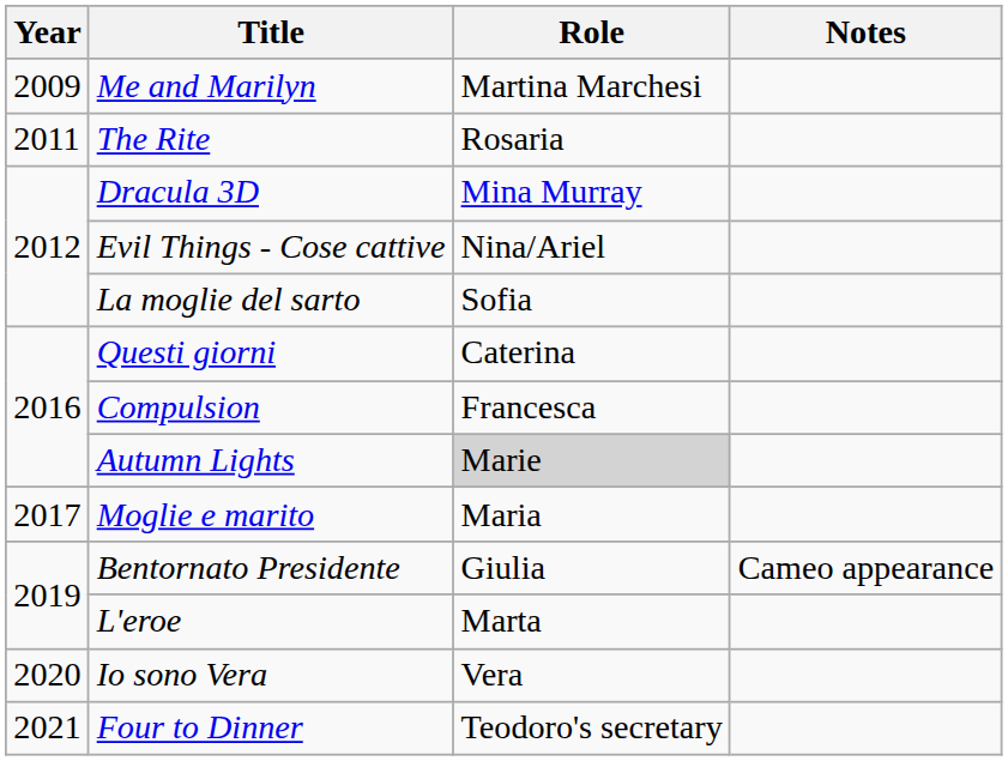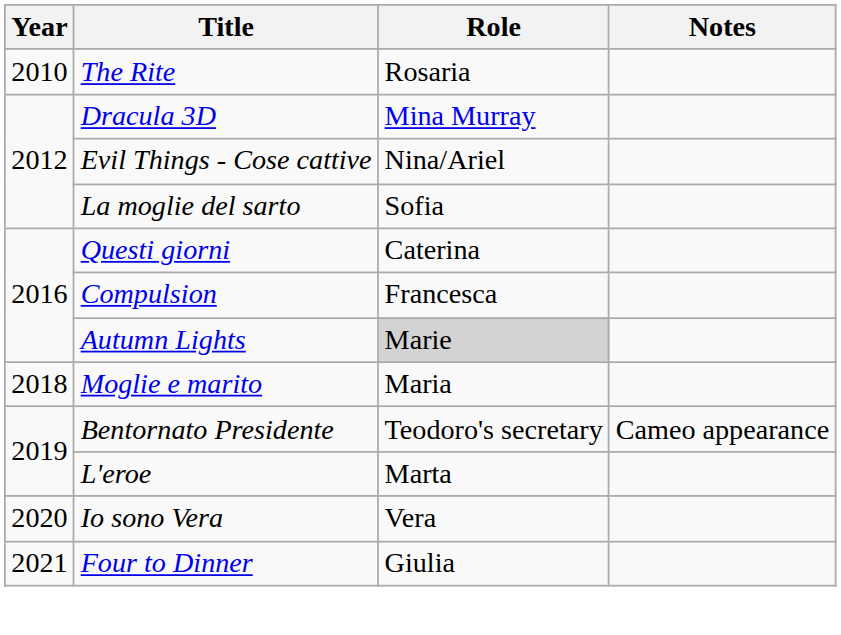 <table class="wikitable">
 <tr>
 <th>Year</th>
 <th>Title</th>
 <th>Role</th>
 <th>Notes</th>
 </tr>
 <tr>
-<td>2009</td>
-<td><em><a href='#'>Me and Marilyn</a></em></td>
-<td>Martina Marchesi</td>
-<td></td>
-</tr>
-<tr>
-<td>2011</td>
+<td>2010</td>
 <td><em><a href='#'>The Rite</a></em></td>
 <td>Rosaria</td>
 <td></td>
 </tr>
 <tr>
 <td rowspan="3">2012</td>
 <td><em><a href='#'>Dracula 3D</a></em></td>
 <td><a href='#'>Mina Murray</a></td>
 <td></td>
 </tr>
 <tr>
 <td><em>Evil Things - Cose cattive</em></td>
 <td>Nina/Ariel</td>
 <td></td>
 </tr>
 <tr>
 <td><em>La moglie del sarto</em></td>
 <td>Sofia</td>
 <td></td>
 </tr>
 <tr>
 <td rowspan="3">2016</td>
 <td><em><a href='#'>Questi giorni</a></em></td>
 <td>Caterina</td>
 <td></td>
 </tr>
 <tr>
 <td><em><a href='#'>Compulsion</a></em></td>
 <td>Francesca</td>
 <td></td>
 </tr>
 <tr>
 <td><em><a href='#'>Autumn Lights</a></em></td>
 <td style="background: lightgrey;">Marie</td>
 <td></td>
 </tr>
 <tr>
-<td>2017</td>
+<td>2018</td>
 <td><em><a href='#'>Moglie e marito</a></em></td>
 <td>Maria</td>
 <td></td>
 </tr>
 <tr>
 <td rowspan="2">2019</td>
 <td><em>Bentornato Presidente</em></td>
-<td>Giulia</td>
+<td>Teodoro's secretary</td>
 <td>Cameo appearance</td>
 </tr>
 <tr>
 <td><em>L'eroe</em></td>
 <td>Marta</td>
 <td></td>
 </tr>
 <tr>
 <td>2020</td>
 <td><em>Io sono Vera</em></td>
 <td>Vera</td>
 <td></td>
 </tr>
 <tr>
 <td>2021</td>
 <td><em><a href='#'>Four to Dinner</a></em></td>
-<td>Teodoro's secretary</td>
+<td>Giulia</td>
 <td></td>
 </tr>
 </table>
